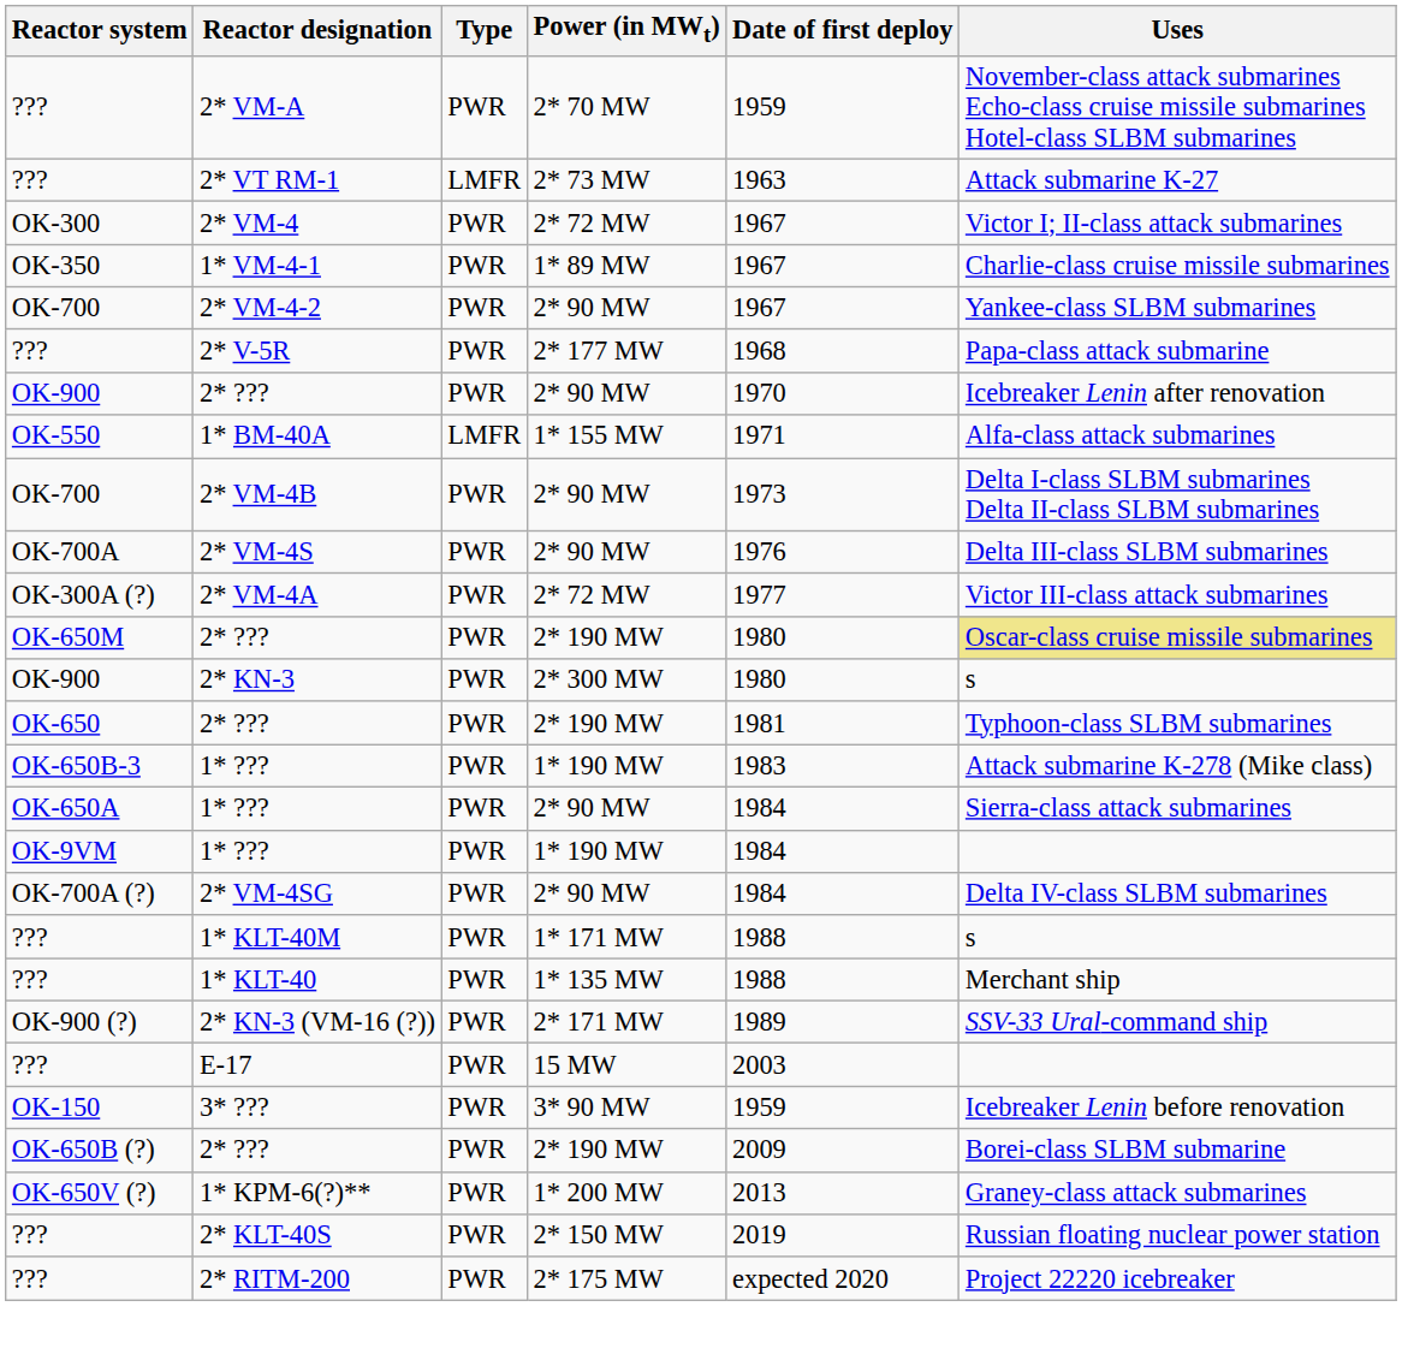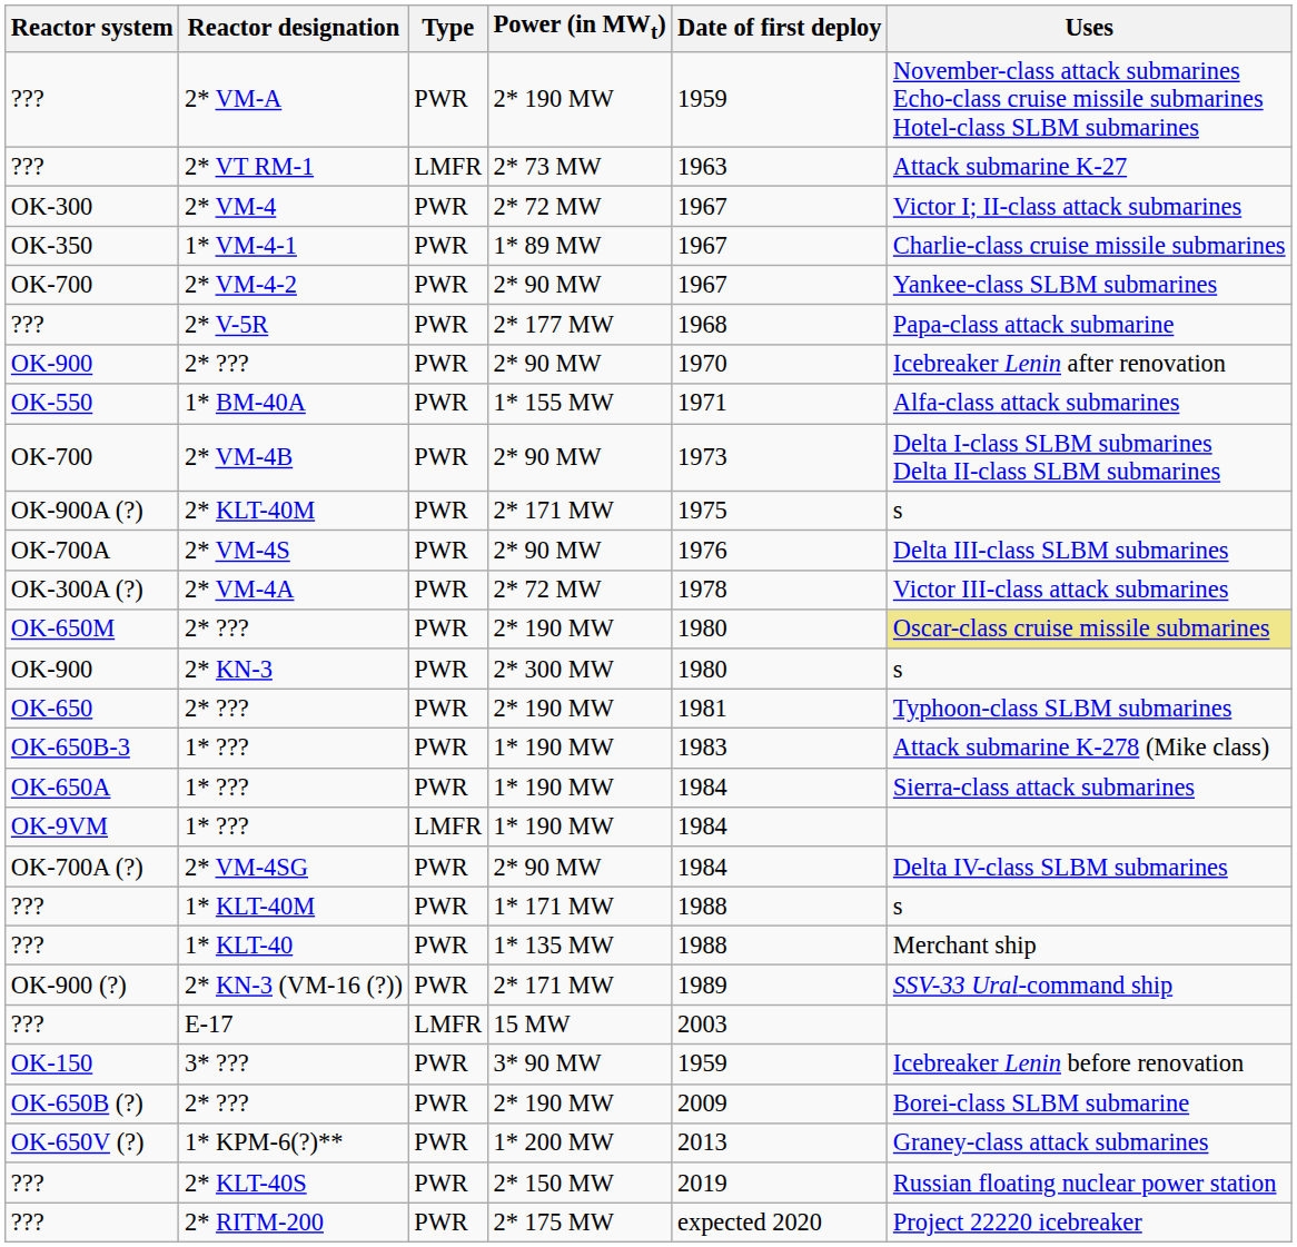 <table class="wikitable">
 <tr>
 <th>Reactor system</th>
 <th>Reactor designation</th>
 <th>Type</th>
 <th>Power (in MW<sub>t</sub>)</th>
 <th>Date of first deploy</th>
 <th>Uses</th>
 </tr>
 <tr>
 <td>???</td>
 <td>2* <a href='#'>VM-A</a></td>
 <td>PWR</td>
-<td>2* 70 MW</td>
+<td>2* 190 MW</td>
 <td>1959</td>
 <td><a href='#'>November-class attack submarines</a><br><a href='#'>Echo-class cruise missile submarines</a><br><a href='#'>Hotel-class SLBM submarines</a></td>
 </tr>
 <tr>
 <td>???</td>
 <td>2* <a href='#'>VT RM-1</a></td>
 <td>LMFR</td>
 <td>2* 73 MW</td>
 <td>1963</td>
 <td><a href='#'>Attack submarine K-27</a></td>
 </tr>
 <tr>
 <td>OK-300</td>
 <td>2* <a href='#'>VM-4</a></td>
 <td>PWR</td>
 <td>2* 72 MW</td>
 <td>1967</td>
 <td><a href='#'>Victor I; II-class attack submarines</a></td>
 </tr>
 <tr>
 <td>OK-350</td>
 <td>1* <a href='#'>VM-4-1</a></td>
 <td>PWR</td>
 <td>1* 89 MW</td>
 <td>1967</td>
 <td><a href='#'>Charlie-class cruise missile submarines</a></td>
 </tr>
 <tr>
 <td>OK-700</td>
 <td>2* <a href='#'>VM-4-2</a></td>
 <td>PWR</td>
 <td>2* 90 MW</td>
 <td>1967</td>
 <td><a href='#'>Yankee-class SLBM submarines</a></td>
 </tr>
 <tr>
 <td>???</td>
 <td>2* <a href='#'>V-5R</a></td>
 <td>PWR</td>
 <td>2* 177 MW</td>
 <td>1968</td>
 <td><a href='#'>Papa-class attack submarine</a></td>
 </tr>
 <tr>
 <td><a href='#'>OK-900</a></td>
 <td>2* ???</td>
 <td>PWR</td>
 <td>2* 90 MW</td>
 <td>1970</td>
 <td><a href='#'>Icebreaker <em>Lenin</em></a> after renovation</td>
 </tr>
 <tr>
 <td><a href='#'>OK-550</a></td>
 <td>1* <a href='#'>BM-40A</a></td>
-<td>LMFR</td>
+<td>PWR</td>
 <td>1* 155 MW</td>
 <td>1971</td>
 <td><a href='#'>Alfa-class attack submarines</a></td>
 </tr>
 <tr>
 <td>OK-700</td>
 <td>2* <a href='#'>VM-4B</a></td>
 <td>PWR</td>
 <td>2* 90 MW</td>
 <td>1973</td>
 <td><a href='#'>Delta I-class SLBM submarines</a><br><a href='#'>Delta II-class SLBM submarines</a></td>
+</tr>
+<tr>
+<td>OK-900A (?)</td>
+<td>2* <a href='#'>KLT-40M</a></td>
+<td>PWR</td>
+<td>2* 171 MW</td>
+<td>1975</td>
+<td>s</td>
 </tr>
 <tr>
 <td>OK-700A</td>
 <td>2* <a href='#'>VM-4S</a></td>
 <td>PWR</td>
 <td>2* 90 MW</td>
 <td>1976</td>
 <td><a href='#'>Delta III-class SLBM submarines</a></td>
 </tr>
 <tr>
 <td>OK-300A (?)</td>
 <td>2* <a href='#'>VM-4A</a></td>
 <td>PWR</td>
 <td>2* 72 MW</td>
-<td>1977</td>
+<td>1978</td>
 <td><a href='#'>Victor III-class attack submarines</a></td>
 </tr>
 <tr>
 <td><a href='#'>OK-650M</a></td>
 <td>2* ???</td>
 <td>PWR</td>
 <td>2* 190 MW</td>
 <td>1980</td>
 <td style="background: khaki;"><a href='#'>Oscar-class cruise missile submarines</a></td>
 </tr>
 <tr>
 <td>OK-900</td>
 <td>2* <a href='#'>KN-3</a></td>
 <td>PWR</td>
 <td>2* 300 MW</td>
 <td>1980</td>
 <td>s</td>
 </tr>
 <tr>
 <td><a href='#'>OK-650</a></td>
 <td>2* ???</td>
 <td>PWR</td>
 <td>2* 190 MW</td>
 <td>1981</td>
 <td><a href='#'>Typhoon-class SLBM submarines</a></td>
 </tr>
 <tr>
 <td><a href='#'>OK-650B-3</a></td>
 <td>1* ???</td>
 <td>PWR</td>
 <td>1* 190 MW</td>
 <td>1983</td>
 <td><a href='#'>Attack submarine K-278</a> (Mike class)</td>
 </tr>
 <tr>
 <td><a href='#'>OK-650A</a></td>
 <td>1* ???</td>
 <td>PWR</td>
-<td>2* 90 MW</td>
+<td>1* 190 MW</td>
 <td>1984</td>
 <td><a href='#'>Sierra-class attack submarines</a></td>
 </tr>
 <tr>
 <td><a href='#'>OK-9VM</a></td>
 <td>1* ???</td>
-<td>PWR</td>
+<td>LMFR</td>
 <td>1* 190 MW</td>
 <td>1984</td>
 <td></td>
 </tr>
 <tr>
 <td>OK-700A (?)</td>
 <td>2* <a href='#'>VM-4SG</a></td>
 <td>PWR</td>
 <td>2* 90 MW</td>
 <td>1984</td>
 <td><a href='#'>Delta IV-class SLBM submarines</a></td>
 </tr>
 <tr>
 <td>???</td>
 <td>1* <a href='#'>KLT-40M</a></td>
 <td>PWR</td>
 <td>1* 171 MW</td>
 <td>1988</td>
 <td>s</td>
 </tr>
 <tr>
 <td>???</td>
 <td>1* <a href='#'>KLT-40</a></td>
 <td>PWR</td>
 <td>1* 135 MW</td>
 <td>1988</td>
 <td>Merchant ship </td>
 </tr>
 <tr>
 <td>OK-900 (?)</td>
 <td>2* <a href='#'>KN-3</a> (VM-16 (?))</td>
 <td>PWR</td>
 <td>2* 171 MW</td>
 <td>1989</td>
 <td><a href='#'><em>SSV-33 Ural</em>-command ship</a></td>
 </tr>
 <tr>
 <td>???</td>
 <td>E-17</td>
-<td>PWR</td>
+<td>LMFR</td>
 <td>15 MW</td>
 <td>2003</td>
 <td></td>
 </tr>
 <tr>
 <td><a href='#'>OK-150</a></td>
 <td>3* ???</td>
 <td>PWR</td>
 <td>3* 90 MW</td>
 <td>1959</td>
 <td><a href='#'>Icebreaker <em>Lenin</em></a> before renovation</td>
 </tr>
 <tr>
 <td><a href='#'>OK-650B</a> (?)</td>
 <td>2* ???</td>
 <td>PWR</td>
 <td>2* 190 MW</td>
 <td>2009</td>
 <td><a href='#'>Borei-class SLBM submarine</a></td>
 </tr>
 <tr>
 <td><a href='#'>OK-650V</a> (?)</td>
 <td>1* KPM-6(?)**</td>
 <td>PWR</td>
 <td>1* 200 MW</td>
 <td>2013</td>
 <td><a href='#'>Graney-class attack submarines</a></td>
 </tr>
 <tr>
 <td>???</td>
 <td>2* <a href='#'>KLT-40S</a></td>
 <td>PWR</td>
 <td>2* 150 MW</td>
 <td>2019</td>
 <td><a href='#'>Russian floating nuclear power station</a> </td>
 </tr>
 <tr>
 <td>???</td>
 <td>2* <a href='#'>RITM-200</a></td>
 <td>PWR</td>
 <td>2* 175 MW</td>
 <td>expected 2020</td>
 <td><a href='#'>Project 22220 icebreaker</a></td>
 </tr>
 </table>
